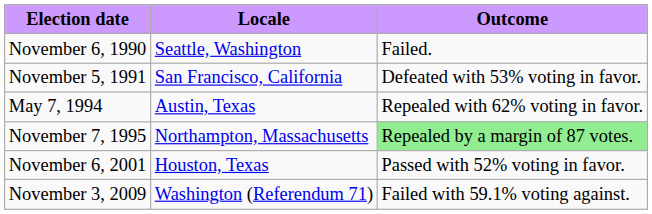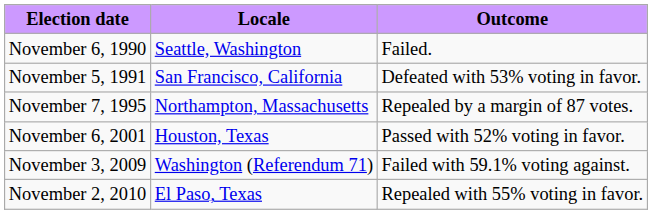 <table class="wikitable">
 <tr>
 <th style="background:#c9f;">Election date</th>
 <th style="background:#c9f;">Locale</th>
 <th style="background:#c9f;">Outcome</th>
 </tr>
 <tr>
 <td>November 6, 1990</td>
 <td><a href='#'>Seattle, Washington</a></td>
 <td>Failed.</td>
 </tr>
 <tr>
 <td>November 5, 1991</td>
 <td><a href='#'>San Francisco, California</a></td>
 <td>Defeated with 53% voting in favor.</td>
 </tr>
 <tr>
-<td>May 7, 1994</td>
-<td><a href='#'>Austin, Texas</a></td>
-<td>Repealed with 62% voting in favor.</td>
-</tr>
-<tr>
 <td>November 7, 1995</td>
 <td><a href='#'>Northampton, Massachusetts</a></td>
-<td style="background: lightgreen;">Repealed by a margin of 87 votes.</td>
+<td>Repealed by a margin of 87 votes.</td>
 </tr>
 <tr>
 <td>November 6, 2001</td>
 <td><a href='#'>Houston, Texas</a></td>
 <td>Passed with 52% voting in favor.</td>
 </tr>
 <tr>
 <td>November 3, 2009</td>
 <td><a href='#'>Washington</a> (<a href='#'>Referendum 71</a>)</td>
 <td>Failed with 59.1% voting against.</td>
 </tr>
+<tr>
+<td>November 2, 2010</td>
+<td><a href='#'>El Paso, Texas</a></td>
+<td>Repealed with 55% voting in favor.</td>
+</tr>
 </table>
